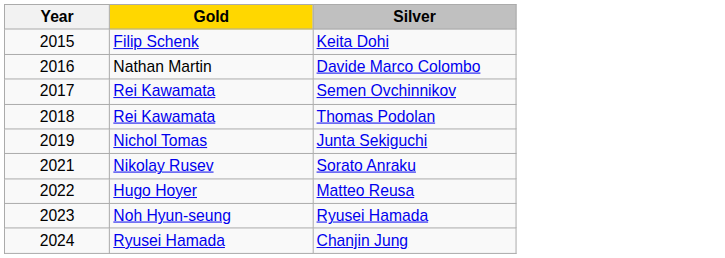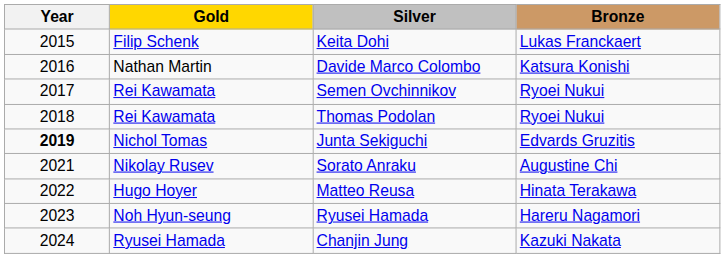 <table class="wikitable">
 <tr>
 <th width="100">Year</th>
 <th width="200" style="background:gold;">Gold</th>
 <th width="200" style="background:silver;">Silver</th>
+<th width="200" style="background:#CC9966;">Bronze</th>
 </tr>
 <tr>
 <td align="center">2015</td>
 <td> <a href='#'>Filip Schenk</a></td>
 <td> <a href='#'>Keita Dohi</a></td>
+<td> <a href='#'>Lukas Franckaert</a></td>
 </tr>
 <tr>
 <td align="center">2016</td>
 <td> Nathan Martin</td>
 <td> <a href='#'>Davide Marco Colombo</a></td>
+<td> <a href='#'>Katsura Konishi</a></td>
 </tr>
 <tr>
 <td align="center">2017</td>
 <td> <a href='#'>Rei Kawamata</a></td>
 <td> <a href='#'>Semen Ovchinnikov</a></td>
+<td> <a href='#'>Ryoei Nukui</a></td>
 </tr>
 <tr>
 <td align="center">2018</td>
 <td> <a href='#'>Rei Kawamata</a></td>
 <td> <a href='#'>Thomas Podolan</a></td>
+<td> <a href='#'>Ryoei Nukui</a></td>
 </tr>
 <tr>
-<td align="center">2019</td>
+<td align="center"><strong>2019</strong></td>
 <td> <a href='#'>Nichol Tomas</a></td>
 <td> <a href='#'>Junta Sekiguchi</a></td>
+<td> <a href='#'>Edvards Gruzitis</a></td>
 </tr>
 <tr>
 <td align="center">2021</td>
 <td> <a href='#'>Nikolay Rusev</a></td>
 <td> <a href='#'>Sorato Anraku</a></td>
+<td> <a href='#'>Augustine Chi</a></td>
 </tr>
 <tr>
 <td align="center">2022</td>
 <td> <a href='#'>Hugo Hoyer</a></td>
 <td> <a href='#'>Matteo Reusa</a></td>
+<td> <a href='#'>Hinata Terakawa</a></td>
 </tr>
 <tr>
 <td align="center">2023</td>
 <td> <a href='#'>Noh Hyun-seung</a></td>
 <td> <a href='#'>Ryusei Hamada</a></td>
+<td> <a href='#'>Hareru Nagamori</a></td>
 </tr>
 <tr>
 <td align="center">2024</td>
 <td> <a href='#'>Ryusei Hamada</a></td>
 <td> <a href='#'>Chanjin Jung</a></td>
+<td> <a href='#'>Kazuki Nakata</a></td>
 </tr>
 </table>
